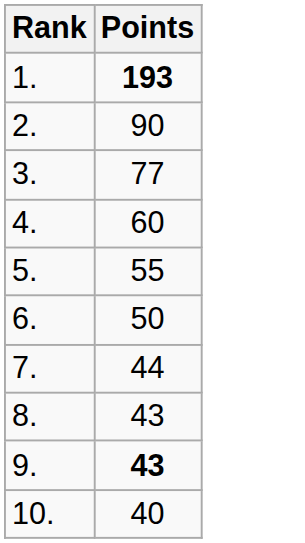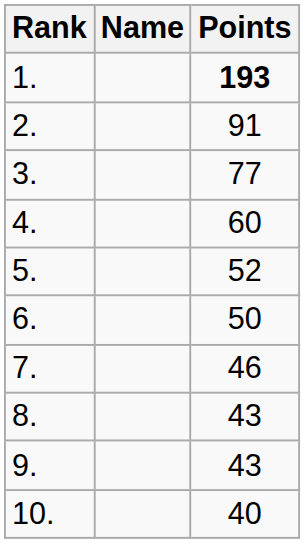 <table class="wikitable sortable">
 <tr>
 <th>Rank</th>
+<th>Name</th>
 <th>Points</th>
 </tr>
 <tr>
 <td>1.</td>
+<td></td>
 <td align=center><strong>193</strong></td>
 </tr>
 <tr>
 <td>2.</td>
-<td align=center>90</td>
+<td></td>
+<td align=center>91</td>
 </tr>
 <tr>
 <td>3.</td>
+<td></td>
 <td align=center>77</td>
 </tr>
 <tr>
 <td>4.</td>
+<td></td>
 <td align=center>60</td>
 </tr>
 <tr>
 <td>5.</td>
-<td align=center>55</td>
+<td></td>
+<td align=center>52</td>
 </tr>
 <tr>
 <td>6.</td>
+<td></td>
 <td align=center>50</td>
 </tr>
 <tr>
 <td>7.</td>
-<td align=center>44</td>
+<td></td>
+<td align=center>46</td>
 </tr>
 <tr>
 <td>8.</td>
+<td></td>
 <td align=center>43</td>
 </tr>
 <tr>
 <td>9.</td>
-<td align=center><strong>43</strong></td>
+<td></td>
+<td align=center>43</td>
 </tr>
 <tr>
 <td>10.</td>
+<td></td>
 <td align=center>40</td>
 </tr>
 </table>
